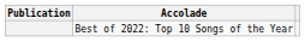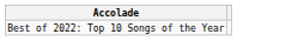 <table class="sortable wikitable plainrowheaders  mw-collapsible">
 <tr>
-<th scope="col">Publication</th>
 <th scope="col" class="unsortable">Accolade</th>
 <th scope="col" class="unsortable"></th>
 </tr>
 <tr>
-<th scope="row"><em></em></th>
 <td>Best of 2022: Top 10 Songs of the Year</td>
 <td></td>
 </tr>
 </table>
